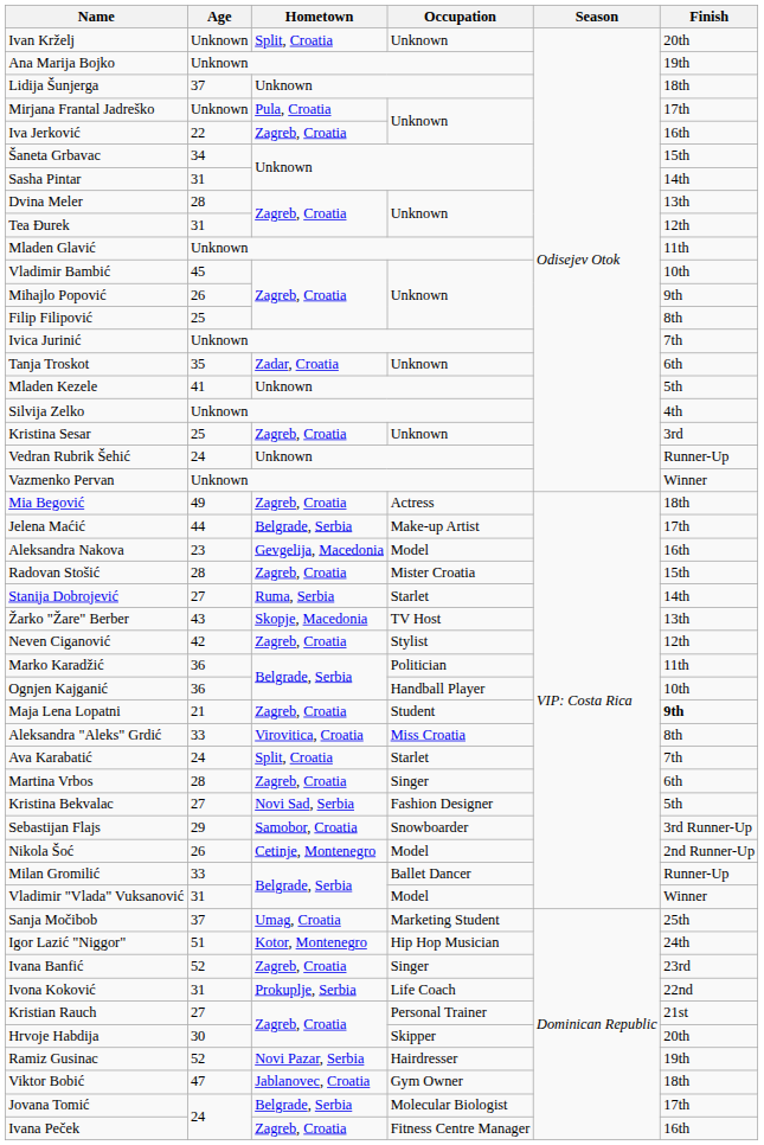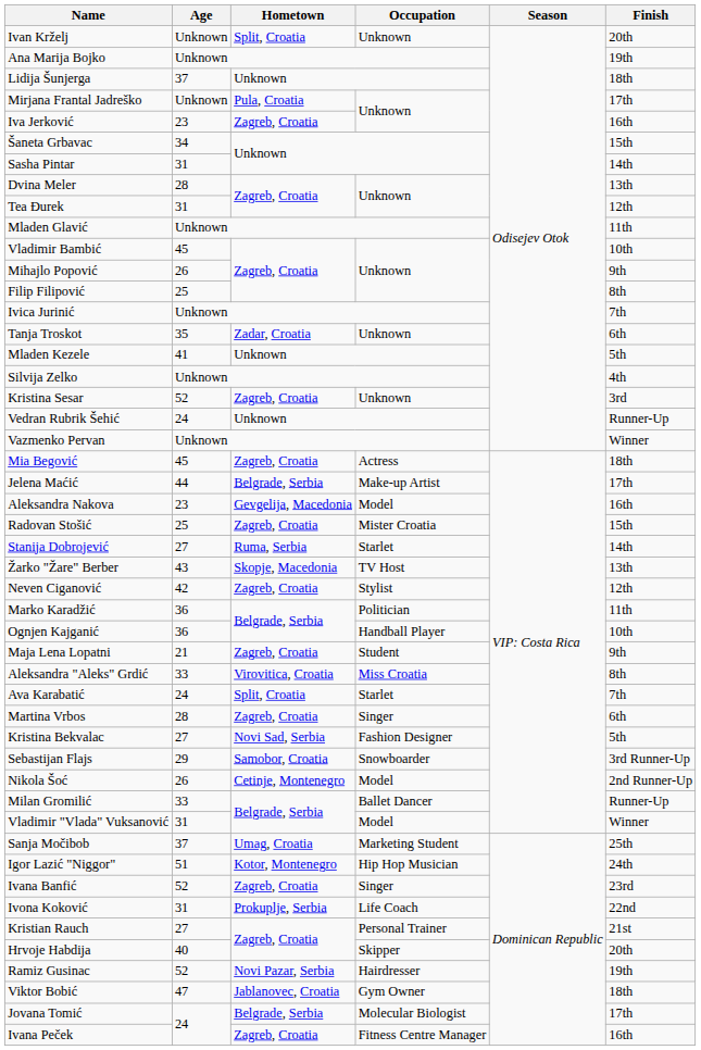 <table class="wikitable sortable">
 <tr>
 <th>Name</th>
 <th>Age</th>
 <th>Hometown</th>
 <th>Occupation</th>
 <th>Season</th>
 <th>Finish</th>
 </tr>
 <tr>
 <td>Ivan Krželj</td>
 <td>Unknown</td>
 <td><a href='#'>Split</a>, <a href='#'>Croatia</a></td>
 <td>Unknown</td>
 <td rowspan="20"><em>Odisejev Otok</em></td>
 <td>20th</td>
 </tr>
 <tr>
 <td>Ana Marija Bojko</td>
 <td colspan="3">Unknown</td>
 <td>19th</td>
 </tr>
 <tr>
 <td>Lidija Šunjerga</td>
 <td>37</td>
 <td colspan="2">Unknown</td>
 <td>18th</td>
 </tr>
 <tr>
 <td>Mirjana Frantal Jadreško</td>
 <td>Unknown</td>
 <td><a href='#'>Pula</a>, <a href='#'>Croatia</a></td>
 <td rowspan="2">Unknown</td>
 <td>17th</td>
 </tr>
 <tr>
 <td>Iva Jerković</td>
-<td>22</td>
+<td>23</td>
 <td><a href='#'>Zagreb</a>, <a href='#'>Croatia</a></td>
 <td>16th</td>
 </tr>
 <tr>
 <td>Šaneta Grbavac</td>
 <td>34</td>
 <td colspan="2" rowspan="2">Unknown</td>
 <td>15th</td>
 </tr>
 <tr>
 <td>Sasha Pintar</td>
 <td>31</td>
 <td>14th</td>
 </tr>
 <tr>
 <td>Dvina Meler</td>
 <td>28</td>
 <td rowspan="2"><a href='#'>Zagreb</a>, <a href='#'>Croatia</a></td>
 <td rowspan="2">Unknown</td>
 <td>13th</td>
 </tr>
 <tr>
 <td>Tea Đurek</td>
 <td>31</td>
 <td>12th</td>
 </tr>
 <tr>
 <td>Mladen Glavić</td>
 <td colspan="3">Unknown</td>
 <td>11th</td>
 </tr>
 <tr>
 <td>Vladimir Bambić</td>
 <td>45</td>
 <td rowspan="3"><a href='#'>Zagreb</a>, <a href='#'>Croatia</a></td>
 <td rowspan="3">Unknown</td>
 <td>10th</td>
 </tr>
 <tr>
 <td>Mihajlo Popović</td>
 <td>26</td>
 <td>9th</td>
 </tr>
 <tr>
 <td>Filip Filipović</td>
 <td>25</td>
 <td>8th</td>
 </tr>
 <tr>
 <td>Ivica Jurinić</td>
 <td colspan="3">Unknown</td>
 <td>7th</td>
 </tr>
 <tr>
 <td>Tanja Troskot</td>
 <td>35</td>
 <td><a href='#'>Zadar</a>, <a href='#'>Croatia</a></td>
 <td>Unknown</td>
 <td>6th</td>
 </tr>
 <tr>
 <td>Mladen Kezele</td>
 <td>41</td>
 <td colspan="2">Unknown</td>
 <td>5th</td>
 </tr>
 <tr>
 <td>Silvija Zelko</td>
 <td colspan="3">Unknown</td>
 <td>4th</td>
 </tr>
 <tr>
 <td>Kristina Sesar</td>
-<td>25</td>
+<td>52</td>
 <td><a href='#'>Zagreb</a>, <a href='#'>Croatia</a></td>
 <td>Unknown</td>
 <td>3rd</td>
 </tr>
 <tr>
 <td>Vedran Rubrik Šehić</td>
 <td>24</td>
 <td colspan="2">Unknown</td>
 <td>Runner-Up</td>
 </tr>
 <tr>
 <td>Vazmenko Pervan</td>
 <td colspan="3">Unknown</td>
 <td>Winner</td>
 </tr>
 <tr>
 <td><a href='#'>Mia Begović</a></td>
-<td>49</td>
+<td>45</td>
 <td><a href='#'>Zagreb</a>, <a href='#'>Croatia</a></td>
 <td>Actress</td>
 <td rowspan="18"><em>VIP: Costa Rica</em></td>
 <td>18th</td>
 </tr>
 <tr>
 <td>Jelena Maćić</td>
 <td>44</td>
 <td><a href='#'>Belgrade</a>, <a href='#'>Serbia</a></td>
 <td>Make-up Artist</td>
 <td>17th</td>
 </tr>
 <tr>
 <td>Aleksandra Nakova</td>
 <td>23</td>
 <td><a href='#'>Gevgelija</a>, <a href='#'>Macedonia</a></td>
 <td>Model</td>
 <td>16th</td>
 </tr>
 <tr>
 <td>Radovan Stošić</td>
-<td>28</td>
+<td>25</td>
 <td><a href='#'>Zagreb</a>, <a href='#'>Croatia</a></td>
 <td>Mister Croatia</td>
 <td>15th</td>
 </tr>
 <tr>
 <td><a href='#'>Stanija Dobrojević</a></td>
 <td>27</td>
 <td><a href='#'>Ruma</a>, <a href='#'>Serbia</a></td>
 <td>Starlet</td>
 <td>14th</td>
 </tr>
 <tr>
 <td>Žarko "Žare" Berber</td>
 <td>43</td>
 <td><a href='#'>Skopje</a>, <a href='#'>Macedonia</a></td>
 <td>TV Host</td>
 <td>13th</td>
 </tr>
 <tr>
 <td>Neven Ciganović</td>
 <td>42</td>
 <td><a href='#'>Zagreb</a>, <a href='#'>Croatia</a></td>
 <td>Stylist</td>
 <td>12th</td>
 </tr>
 <tr>
 <td>Marko Karadžić</td>
 <td>36</td>
 <td rowspan="2"><a href='#'>Belgrade</a>, <a href='#'>Serbia</a></td>
 <td>Politician</td>
 <td>11th</td>
 </tr>
 <tr>
 <td>Ognjen Kajganić</td>
 <td>36</td>
 <td>Handball Player</td>
 <td>10th</td>
 </tr>
 <tr>
 <td>Maja Lena Lopatni</td>
 <td>21</td>
 <td><a href='#'>Zagreb</a>, <a href='#'>Croatia</a></td>
 <td>Student</td>
-<td><strong>9th</strong></td>
+<td>9th</td>
 </tr>
 <tr>
 <td>Aleksandra "Aleks" Grdić</td>
 <td>33</td>
 <td><a href='#'>Virovitica</a>, <a href='#'>Croatia</a></td>
 <td><a href='#'>Miss Croatia</a></td>
 <td>8th</td>
 </tr>
 <tr>
 <td>Ava Karabatić</td>
 <td>24</td>
 <td><a href='#'>Split</a>, <a href='#'>Croatia</a></td>
 <td>Starlet</td>
 <td>7th</td>
 </tr>
 <tr>
 <td>Martina Vrbos</td>
 <td>28</td>
 <td><a href='#'>Zagreb</a>, <a href='#'>Croatia</a></td>
 <td>Singer</td>
 <td>6th</td>
 </tr>
 <tr>
 <td>Kristina Bekvalac</td>
 <td>27</td>
 <td><a href='#'>Novi Sad</a>, <a href='#'>Serbia</a></td>
 <td>Fashion Designer</td>
 <td>5th</td>
 </tr>
 <tr>
 <td>Sebastijan Flajs</td>
 <td>29</td>
 <td><a href='#'>Samobor</a>, <a href='#'>Croatia</a></td>
 <td>Snowboarder</td>
 <td>3rd Runner-Up</td>
 </tr>
 <tr>
 <td>Nikola Šoć</td>
 <td>26</td>
 <td><a href='#'>Cetinje</a>, <a href='#'>Montenegro</a></td>
 <td>Model</td>
 <td>2nd Runner-Up</td>
 </tr>
 <tr>
 <td>Milan Gromilić</td>
 <td>33</td>
 <td rowspan="2"><a href='#'>Belgrade</a>, <a href='#'>Serbia</a></td>
 <td>Ballet Dancer</td>
 <td>Runner-Up</td>
 </tr>
 <tr>
 <td>Vladimir "Vlada" Vuksanović</td>
 <td>31</td>
 <td>Model</td>
 <td>Winner</td>
 </tr>
 <tr>
 <td>Sanja Močibob</td>
 <td>37</td>
 <td><a href='#'>Umag</a>, <a href='#'>Croatia</a></td>
 <td>Marketing Student</td>
 <td rowspan="10"><em>Dominican Republic</em></td>
 <td>25th</td>
 </tr>
 <tr>
 <td>Igor Lazić "Niggor"</td>
 <td>51</td>
 <td><a href='#'>Kotor</a>, <a href='#'>Montenegro</a></td>
 <td>Hip Hop Musician</td>
 <td>24th</td>
 </tr>
 <tr>
 <td>Ivana Banfić</td>
 <td>52</td>
 <td><a href='#'>Zagreb</a>, <a href='#'>Croatia</a></td>
 <td>Singer</td>
 <td>23rd</td>
 </tr>
 <tr>
 <td>Ivona Koković</td>
 <td>31</td>
 <td><a href='#'>Prokuplje</a>, <a href='#'>Serbia</a></td>
 <td>Life Coach</td>
 <td>22nd</td>
 </tr>
 <tr>
 <td>Kristian Rauch</td>
 <td>27</td>
 <td rowspan="2"><a href='#'>Zagreb</a>, <a href='#'>Croatia</a></td>
 <td>Personal Trainer</td>
 <td>21st</td>
 </tr>
 <tr>
 <td>Hrvoje Habdija</td>
-<td>30</td>
+<td>40</td>
 <td>Skipper</td>
 <td>20th</td>
 </tr>
 <tr>
 <td>Ramiz Gusinac</td>
 <td>52</td>
 <td><a href='#'>Novi Pazar</a>, <a href='#'>Serbia</a></td>
 <td>Hairdresser</td>
 <td>19th</td>
 </tr>
 <tr>
 <td>Viktor Bobić</td>
 <td>47</td>
 <td><a href='#'>Jablanovec</a>, <a href='#'>Croatia</a></td>
 <td>Gym Owner</td>
 <td>18th</td>
 </tr>
 <tr>
 <td>Jovana Tomić</td>
 <td rowspan="2">24</td>
 <td><a href='#'>Belgrade</a>, <a href='#'>Serbia</a></td>
 <td>Molecular Biologist</td>
 <td>17th</td>
 </tr>
 <tr>
 <td>Ivana Peček</td>
 <td><a href='#'>Zagreb</a>, <a href='#'>Croatia</a></td>
 <td>Fitness Centre Manager</td>
 <td>16th</td>
 </tr>
 </table>
